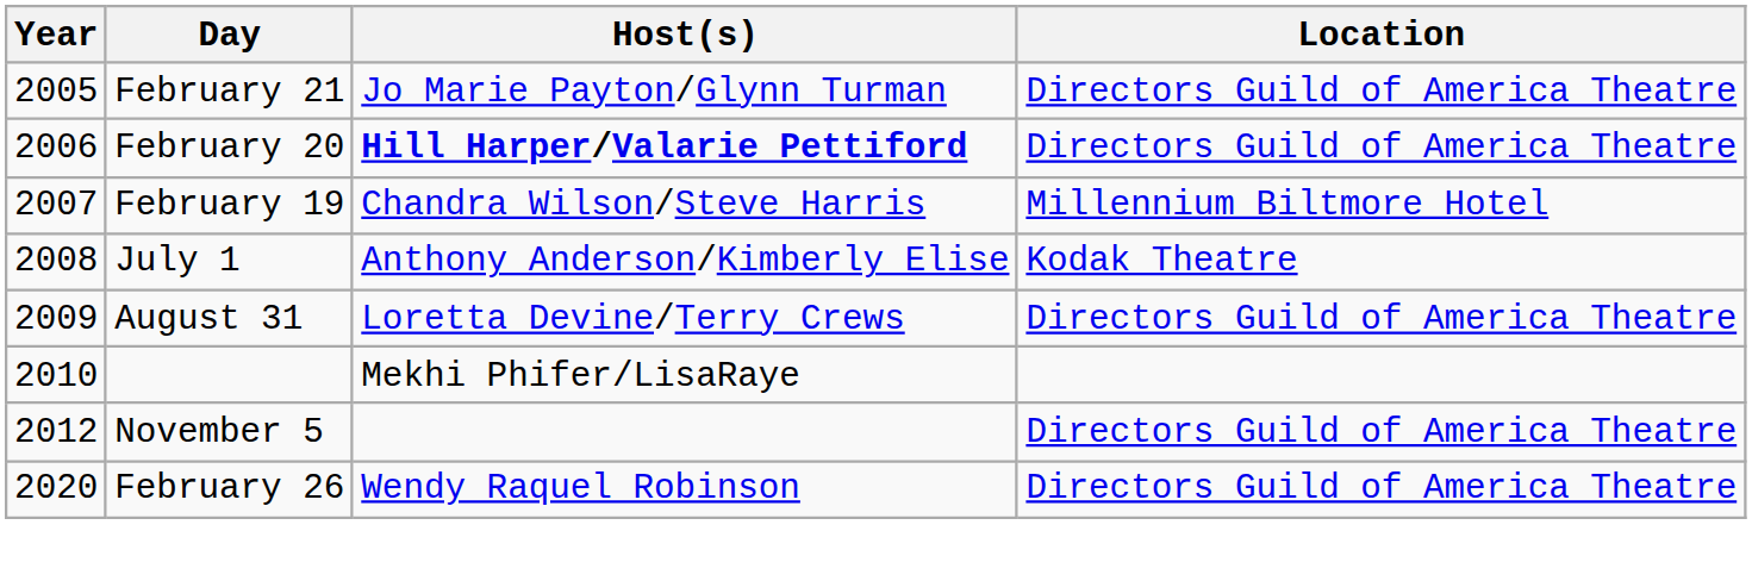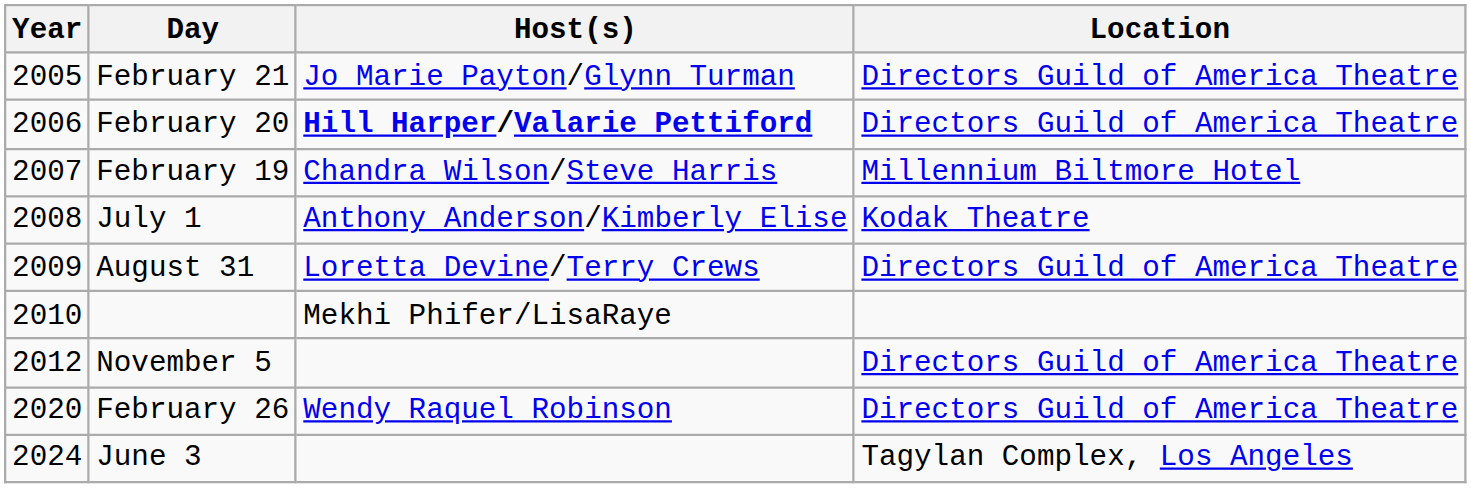 <table class="wikitable">
 <tr>
 <th>Year</th>
 <th>Day</th>
 <th>Host(s)</th>
 <th>Location</th>
 </tr>
 <tr>
 <td>2005</td>
 <td>February 21</td>
 <td><a href='#'>Jo Marie Payton</a>/<a href='#'>Glynn Turman</a></td>
 <td><a href='#'>Directors Guild of America Theatre</a></td>
 </tr>
 <tr>
 <td>2006</td>
 <td>February 20</td>
 <td><strong><a href='#'>Hill Harper</a>/<a href='#'>Valarie Pettiford</a></strong></td>
 <td><a href='#'>Directors Guild of America Theatre</a></td>
 </tr>
 <tr>
 <td>2007</td>
 <td>February 19</td>
 <td><a href='#'>Chandra Wilson</a>/<a href='#'>Steve Harris</a></td>
 <td><a href='#'>Millennium Biltmore Hotel</a></td>
 </tr>
 <tr>
 <td>2008</td>
 <td>July 1</td>
 <td><a href='#'>Anthony Anderson</a>/<a href='#'>Kimberly Elise</a></td>
 <td><a href='#'>Kodak Theatre</a></td>
 </tr>
 <tr>
 <td>2009</td>
 <td>August 31</td>
 <td><a href='#'>Loretta Devine</a>/<a href='#'>Terry Crews</a></td>
 <td><a href='#'>Directors Guild of America Theatre</a></td>
 </tr>
 <tr>
 <td>2010</td>
 <td></td>
 <td>Mekhi Phifer/LisaRaye</td>
 <td></td>
 </tr>
 <tr>
 <td>2012</td>
 <td>November 5</td>
 <td></td>
 <td><a href='#'>Directors Guild of America Theatre</a></td>
 </tr>
 <tr>
 <td>2020</td>
 <td>February 26</td>
 <td><a href='#'>Wendy Raquel Robinson</a></td>
 <td><a href='#'>Directors Guild of America Theatre</a></td>
 </tr>
+<tr>
+<td>2024</td>
+<td>June 3</td>
+<td></td>
+<td>Tagylan Complex, <a href='#'>Los Angeles</a></td>
+</tr>
 </table>
